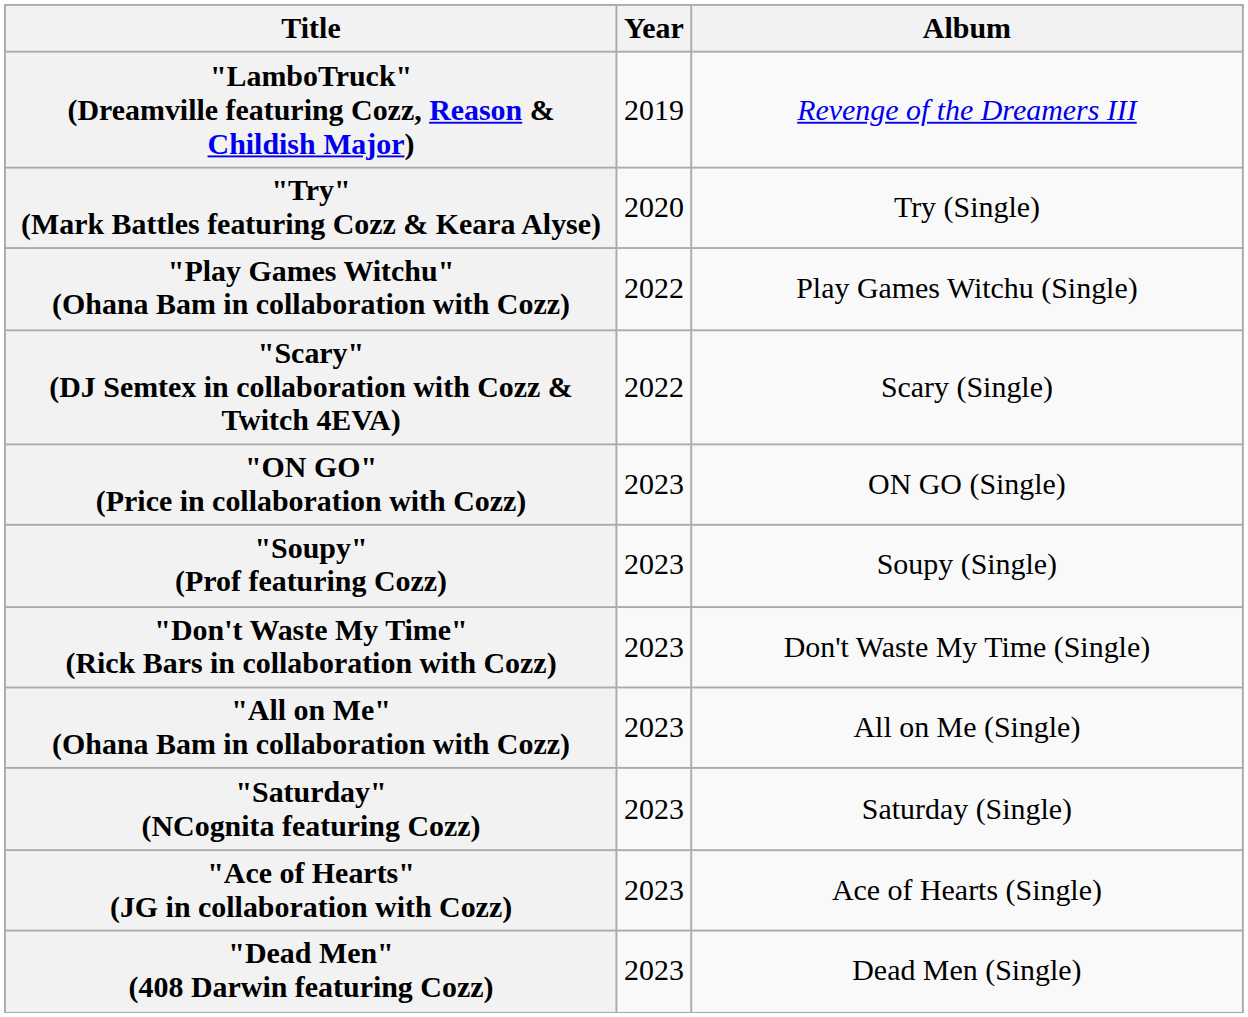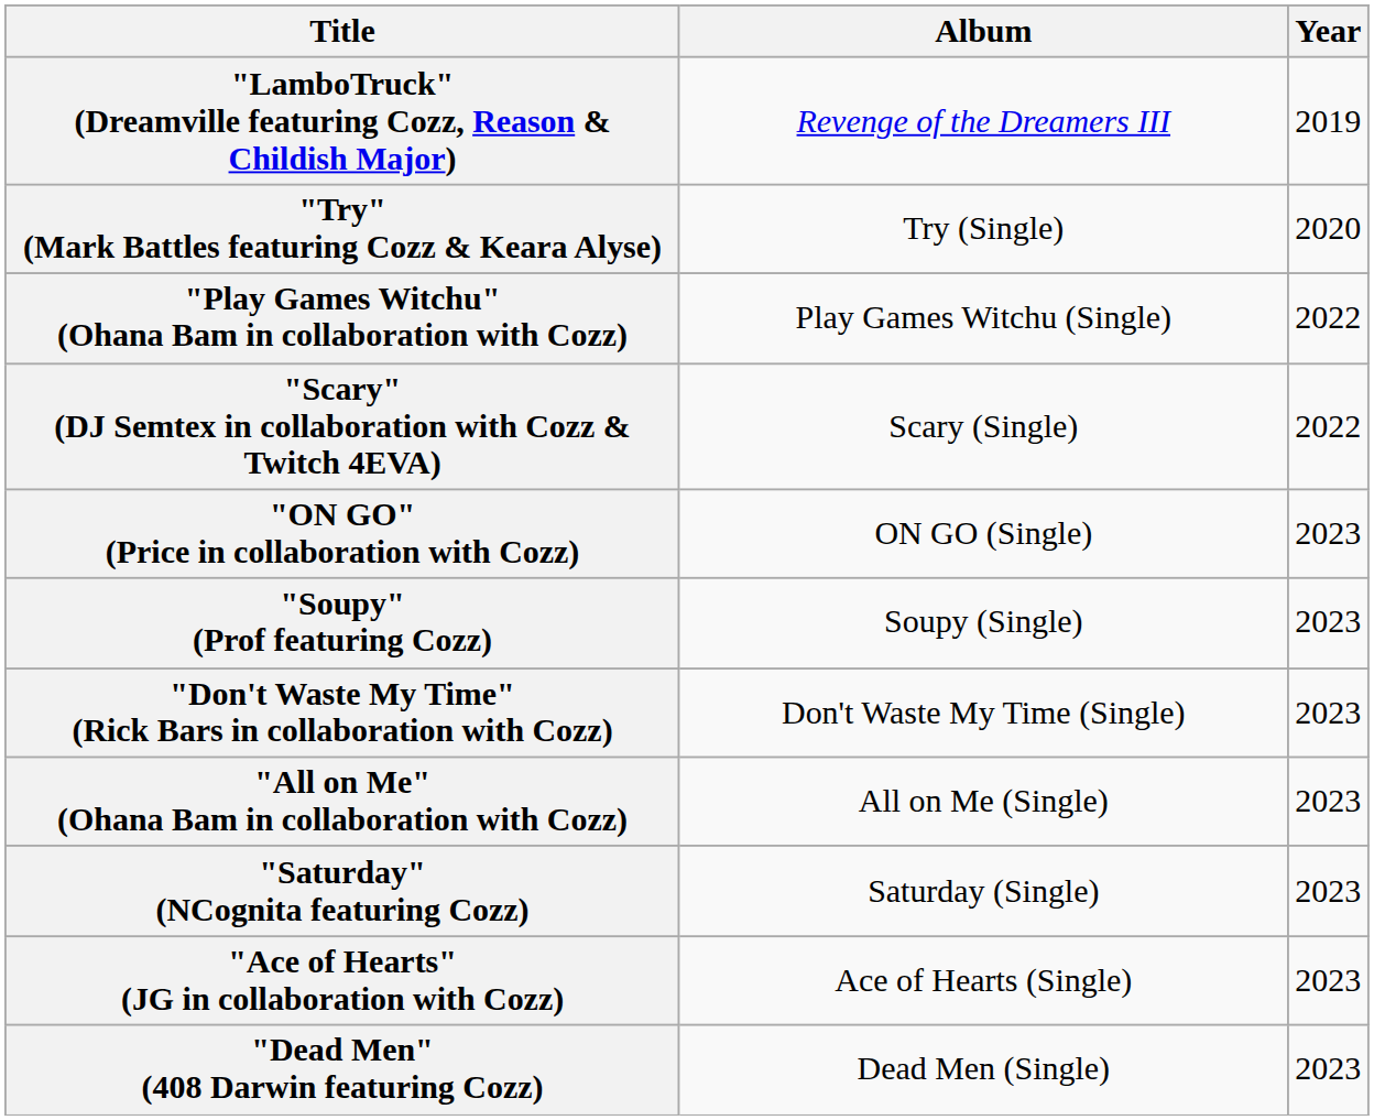 <table class="wikitable plainrowheaders" style="text-align:center;">
 <tr>
 <th scope="col" rowspan="1" style="width:20em;">Title</th>
+<th scope="col" rowspan="1" style="width:18em;">Album</th>
 <th scope="col" rowspan="1" style="width:1em;">Year</th>
-<th scope="col" rowspan="1" style="width:18em;">Album</th>
 </tr>
 <tr>
 <th scope="row">"LamboTruck"<br><span>(Dreamville featuring Cozz, <a href='#'>Reason</a> & <a href='#'>Childish Major</a>)</span></th>
+<td><em><a href='#'>Revenge of the Dreamers III</a></em></td>
 <td>2019</td>
-<td><em><a href='#'>Revenge of the Dreamers III</a></em></td>
 </tr>
 <tr>
 <th><strong>"Try"</strong><br>(Mark Battles featuring Cozz & Keara Alyse)</th>
+<td>Try (Single)</td>
 <td>2020</td>
-<td>Try (Single)</td>
 </tr>
 <tr>
 <th>"Play Games Witchu"<br>(Ohana Bam in collaboration with Cozz)</th>
+<td>Play Games Witchu (Single)</td>
 <td>2022</td>
-<td>Play Games Witchu (Single)</td>
 </tr>
 <tr>
 <th>"Scary"<br>(DJ Semtex in collaboration with Cozz & Twitch 4EVA)</th>
+<td>Scary (Single)</td>
 <td>2022</td>
-<td>Scary (Single)</td>
 </tr>
 <tr>
 <th>"ON GO"<br>(Price in collaboration with Cozz)</th>
+<td>ON GO (Single)</td>
 <td>2023</td>
-<td>ON GO (Single)</td>
 </tr>
 <tr>
 <th>"Soupy"<br>(Prof featuring Cozz)</th>
+<td>Soupy (Single)</td>
 <td>2023</td>
-<td>Soupy (Single)</td>
 </tr>
 <tr>
 <th>"Don't Waste My Time"<br>(Rick Bars in collaboration with Cozz)</th>
+<td>Don't Waste My Time (Single)</td>
 <td>2023</td>
-<td>Don't Waste My Time (Single)</td>
 </tr>
 <tr>
 <th>"All on Me"<br>(Ohana Bam in collaboration with Cozz)</th>
+<td>All on Me (Single)</td>
 <td>2023</td>
-<td>All on Me (Single)</td>
 </tr>
 <tr>
 <th>"Saturday"<br>(NCognita featuring Cozz)</th>
+<td>Saturday (Single)</td>
 <td>2023</td>
-<td>Saturday (Single)</td>
 </tr>
 <tr>
 <th>"Ace of Hearts"<br>(JG in collaboration with Cozz)</th>
+<td>Ace of Hearts (Single)</td>
 <td>2023</td>
-<td>Ace of Hearts (Single)</td>
 </tr>
 <tr>
 <th>"Dead Men"<br>(408 Darwin featuring Cozz)</th>
+<td>Dead Men (Single)</td>
 <td>2023</td>
-<td>Dead Men (Single)</td>
 </tr>
 </table>
